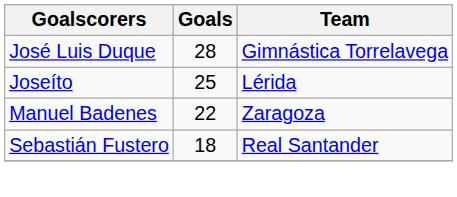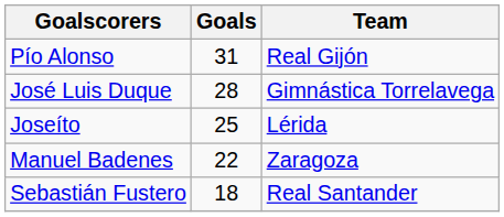 <table class="wikitable sortable" class="wikitable">
 <tr style="background:#ccc; text-align:center;">
 <th>Goalscorers</th>
 <th>Goals</th>
 <th>Team</th>
+</tr>
+<tr>
+<td> <a href='#'>Pío Alonso</a></td>
+<td style="text-align:center;">31</td>
+<td><a href='#'>Real Gijón</a></td>
 </tr>
 <tr>
 <td> <a href='#'>José Luis Duque</a></td>
 <td style="text-align:center;">28</td>
 <td><a href='#'>Gimnástica Torrelavega</a></td>
 </tr>
 <tr>
 <td> <a href='#'>Joseíto</a></td>
 <td style="text-align:center;">25</td>
 <td><a href='#'>Lérida</a></td>
 </tr>
 <tr>
 <td> <a href='#'>Manuel Badenes</a></td>
 <td style="text-align:center;">22</td>
 <td><a href='#'>Zaragoza</a></td>
 </tr>
 <tr>
 <td> <a href='#'>Sebastián Fustero</a></td>
 <td style="text-align:center;">18</td>
 <td><a href='#'>Real Santander</a></td>
 </tr>
 <tr>
 </tr>
 </table>
